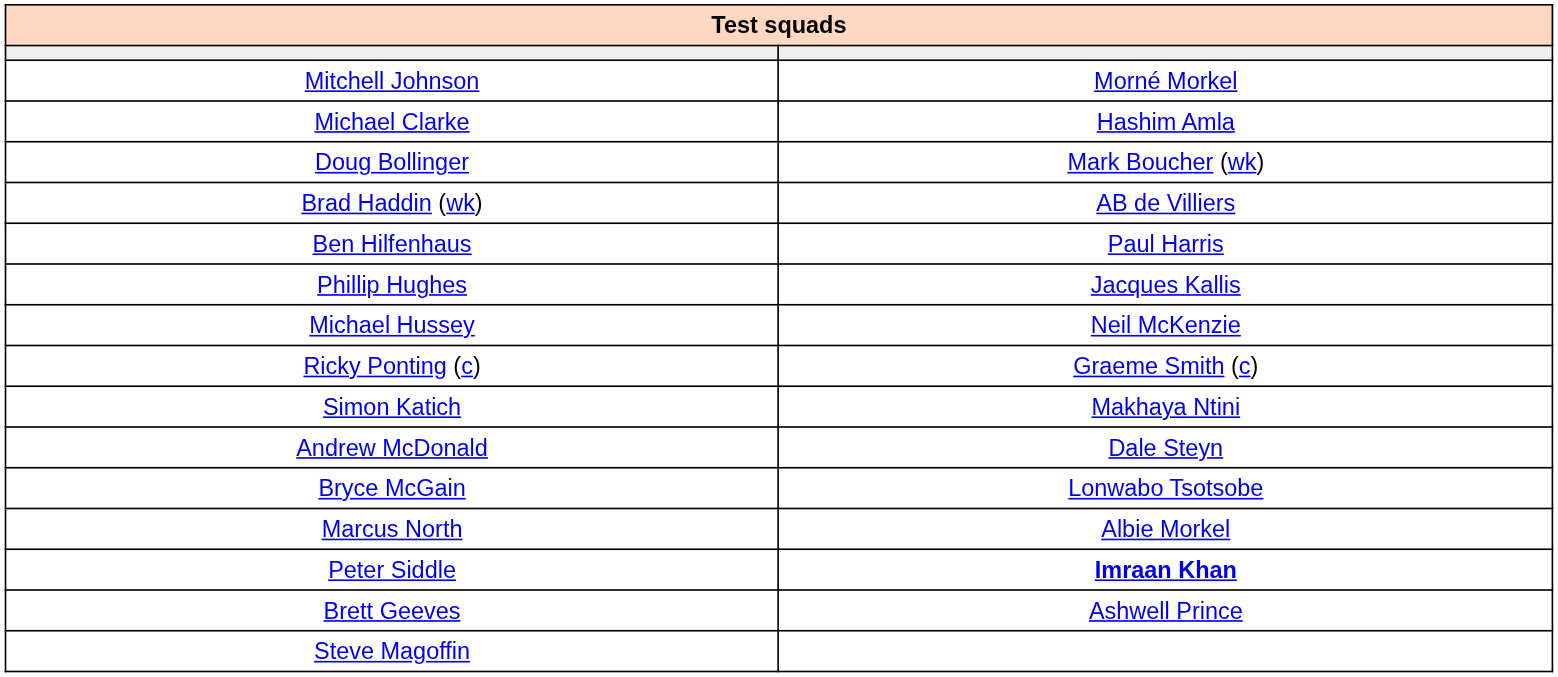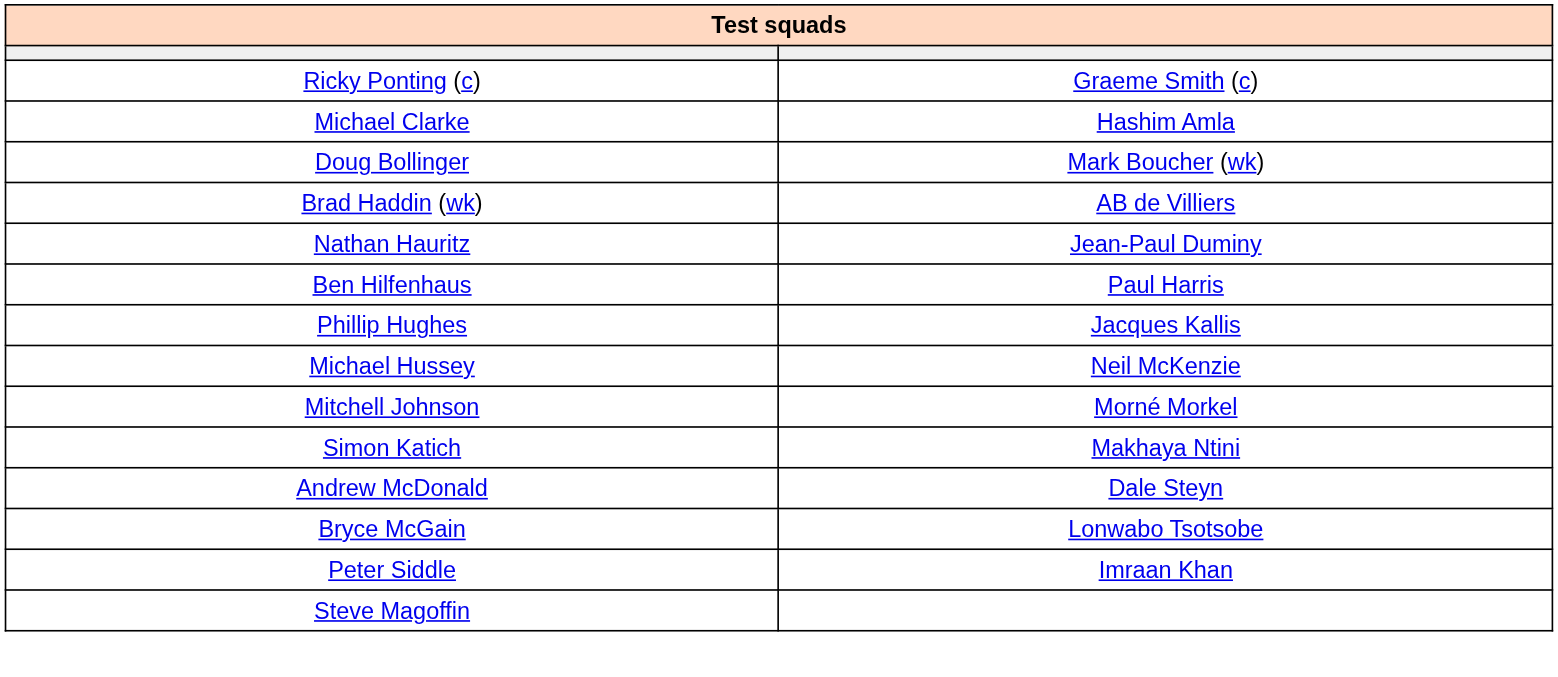 <table name="squads" border="0" cellpadding="4" cellspacing="0" style="text-align:center; font-size:90%; border-collapse:collapse;width:60%;margin:auto;">
 <tr>
 <th style="background:#ffd8c1; border:1px solid #000;" colspan="2">Test squads</th>
 </tr>
 <tr style="background:#efefef;">
 <th style="border:1px solid #000; width:23%;"></th>
 <th style="border:1px solid #000; width:23%;"></th>
 </tr>
 <tr>
-<td style="border:1px solid #000;"><a href='#'>Mitchell Johnson</a></td>
-<td style="border:1px solid #000;"><a href='#'>Morné Morkel</a></td>
+<td style="border:1px solid #000;"><a href='#'>Ricky Ponting</a> (<a href='#'>c</a>)</td>
+<td style="border:1px solid #000;"><a href='#'>Graeme Smith</a> (<a href='#'>c</a>)</td>
 </tr>
 <tr>
 <td style="border:1px solid #000;"><a href='#'>Michael Clarke</a></td>
 <td style="border:1px solid #000;"><a href='#'>Hashim Amla</a></td>
 </tr>
 <tr>
 <td style="border:1px solid #000;"><a href='#'>Doug Bollinger</a></td>
 <td style="border:1px solid #000;"><a href='#'>Mark Boucher</a> (<a href='#'>wk</a>)</td>
 </tr>
 <tr>
 <td style="border:1px solid #000;"><a href='#'>Brad Haddin</a> (<a href='#'>wk</a>)</td>
 <td style="border:1px solid #000;"><a href='#'>AB de Villiers</a></td>
 </tr>
 <tr>
+<td style="border:1px solid #000;"><a href='#'>Nathan Hauritz</a></td>
+<td style="border:1px solid #000;"><a href='#'>Jean-Paul Duminy</a></td>
+</tr>
+<tr>
 <td style="border:1px solid #000;"><a href='#'>Ben Hilfenhaus</a></td>
 <td style="border:1px solid #000;"><a href='#'>Paul Harris</a></td>
 </tr>
 <tr>
 <td style="border:1px solid #000;"><a href='#'>Phillip Hughes</a></td>
 <td style="border:1px solid #000;"><a href='#'>Jacques Kallis</a></td>
 </tr>
 <tr>
 <td style="border:1px solid #000;"><a href='#'>Michael Hussey</a></td>
 <td style="border:1px solid #000;"><a href='#'>Neil McKenzie</a></td>
 </tr>
 <tr>
-<td style="border:1px solid #000;"><a href='#'>Ricky Ponting</a> (<a href='#'>c</a>)</td>
-<td style="border:1px solid #000;"><a href='#'>Graeme Smith</a> (<a href='#'>c</a>)</td>
+<td style="border:1px solid #000;"><a href='#'>Mitchell Johnson</a></td>
+<td style="border:1px solid #000;"><a href='#'>Morné Morkel</a></td>
 </tr>
 <tr>
 <td style="border:1px solid #000;"><a href='#'>Simon Katich</a></td>
 <td style="border:1px solid #000;"><a href='#'>Makhaya Ntini</a></td>
 </tr>
 <tr>
 <td style="border:1px solid #000;"><a href='#'>Andrew McDonald</a></td>
 <td style="border:1px solid #000;"><a href='#'>Dale Steyn</a></td>
 </tr>
 <tr>
 <td style="border:1px solid #000;"><a href='#'>Bryce McGain</a></td>
 <td style="border:1px solid #000;"><a href='#'>Lonwabo Tsotsobe</a></td>
 </tr>
 <tr>
-<td style="border:1px solid #000;"><a href='#'>Marcus North</a></td>
-<td style="border:1px solid #000;"><a href='#'>Albie Morkel</a></td>
-</tr>
-<tr>
 <td style="border:1px solid #000;"><a href='#'>Peter Siddle</a></td>
-<td style="border:1px solid #000;"><strong><a href='#'>Imraan Khan</a></strong></td>
-</tr>
-<tr>
-<td style="border:1px solid #000;"><a href='#'>Brett Geeves</a></td>
-<td style="border:1px solid #000;"><a href='#'>Ashwell Prince</a></td>
+<td style="border:1px solid #000;"><a href='#'>Imraan Khan</a></td>
 </tr>
 <tr>
 <td style="border:1px solid #000;"><a href='#'>Steve Magoffin</a></td>
 <td style="border:1px solid #000;"></td>
 </tr>
 </table>
